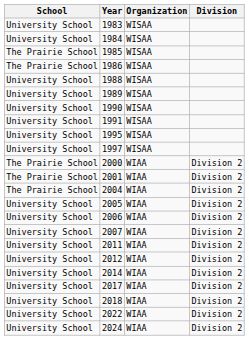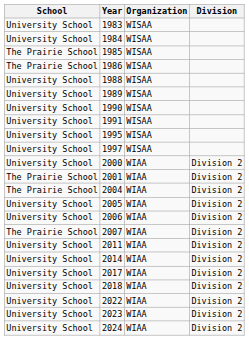 <table class="wikitable">
 <tr>
 <th>School</th>
 <th>Year</th>
 <th>Organization</th>
 <th>Division</th>
 </tr>
 <tr>
 <td>University School</td>
 <td>1983</td>
 <td>WISAA</td>
 <td></td>
 </tr>
 <tr>
 <td>University School</td>
 <td>1984</td>
 <td>WISAA</td>
 <td></td>
 </tr>
 <tr>
 <td>The Prairie School</td>
 <td>1985</td>
 <td>WISAA</td>
 <td></td>
 </tr>
 <tr>
 <td>The Prairie School</td>
 <td>1986</td>
 <td>WISAA</td>
 <td></td>
 </tr>
 <tr>
 <td>University School</td>
 <td>1988</td>
 <td>WISAA</td>
 <td></td>
 </tr>
 <tr>
 <td>University School</td>
 <td>1989</td>
 <td>WISAA</td>
 <td></td>
 </tr>
 <tr>
 <td>University School</td>
 <td>1990</td>
 <td>WISAA</td>
 <td></td>
 </tr>
 <tr>
 <td>University School</td>
 <td>1991</td>
 <td>WISAA</td>
 <td></td>
 </tr>
 <tr>
 <td>University School</td>
 <td>1995</td>
 <td>WISAA</td>
 <td></td>
 </tr>
 <tr>
 <td>University School</td>
 <td>1997</td>
 <td>WISAA</td>
 <td></td>
 </tr>
 <tr>
-<td>The Prairie School</td>
+<td>University School</td>
 <td>2000</td>
 <td>WIAA</td>
 <td>Division 2</td>
 </tr>
 <tr>
 <td>The Prairie School</td>
 <td>2001</td>
 <td>WIAA</td>
 <td>Division 2</td>
 </tr>
 <tr>
 <td>The Prairie School</td>
 <td>2004</td>
 <td>WIAA</td>
 <td>Division 2</td>
 </tr>
 <tr>
 <td>University School</td>
 <td>2005</td>
 <td>WIAA</td>
 <td>Division 2</td>
 </tr>
 <tr>
 <td>University School</td>
 <td>2006</td>
 <td>WIAA</td>
 <td>Division 2</td>
 </tr>
 <tr>
-<td>University School</td>
+<td>The Prairie School</td>
 <td>2007</td>
 <td>WIAA</td>
 <td>Division 2</td>
 </tr>
 <tr>
 <td>University School</td>
 <td>2011</td>
-<td>WIAA</td>
-<td>Division 2</td>
-</tr>
-<tr>
-<td>University School</td>
-<td>2012</td>
 <td>WIAA</td>
 <td>Division 2</td>
 </tr>
 <tr>
 <td>University School</td>
 <td>2014</td>
 <td>WIAA</td>
 <td>Division 2</td>
 </tr>
 <tr>
 <td>University School</td>
 <td>2017</td>
 <td>WIAA</td>
 <td>Division 2</td>
 </tr>
 <tr>
 <td>University School</td>
 <td>2018</td>
 <td>WIAA</td>
 <td>Division 2</td>
 </tr>
 <tr>
 <td>University School</td>
 <td>2022</td>
 <td>WIAA</td>
 <td>Division 2</td>
 </tr>
 <tr>
 <td>University School</td>
+<td>2023</td>
+<td>WIAA</td>
+<td>Division 2</td>
+</tr>
+<tr>
+<td>University School</td>
 <td>2024</td>
 <td>WIAA</td>
 <td>Division 2</td>
 </tr>
 </table>
